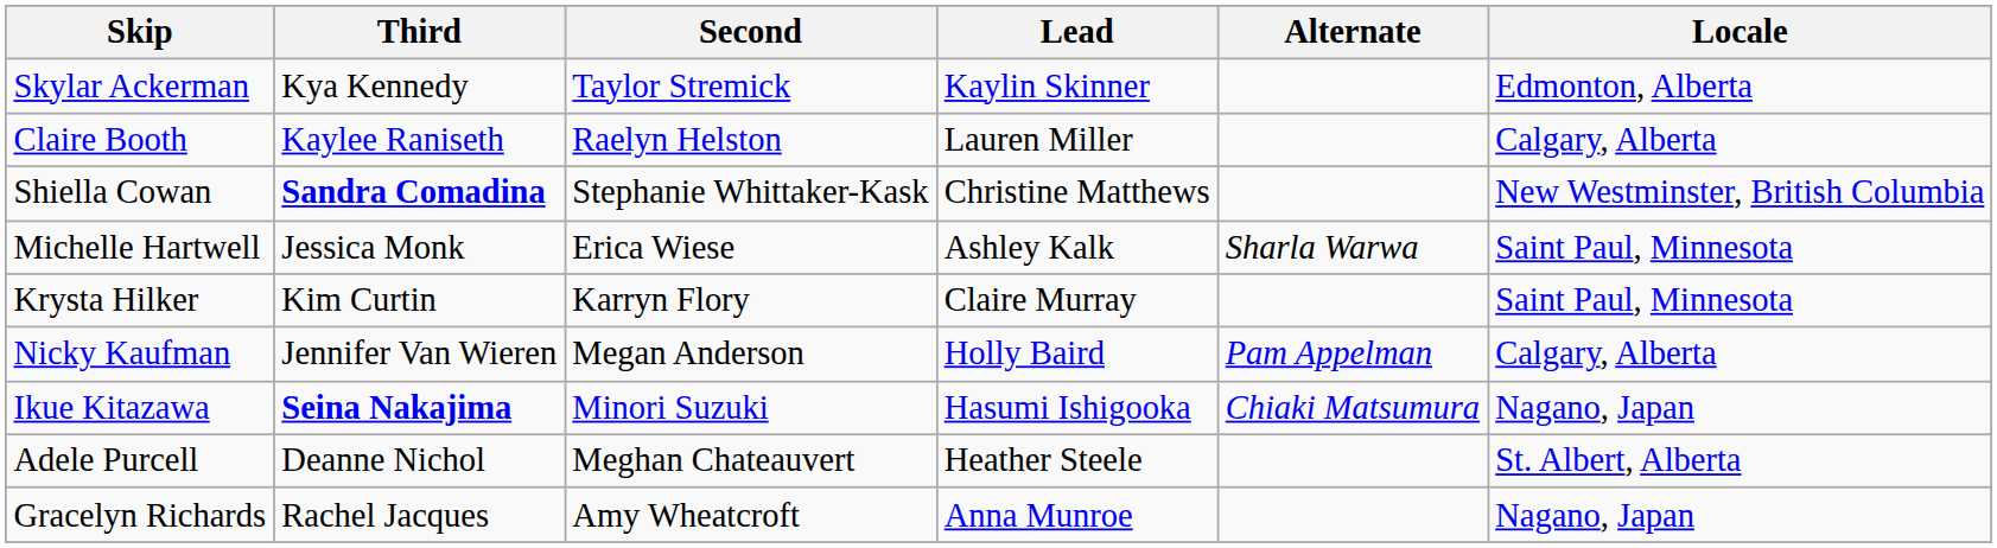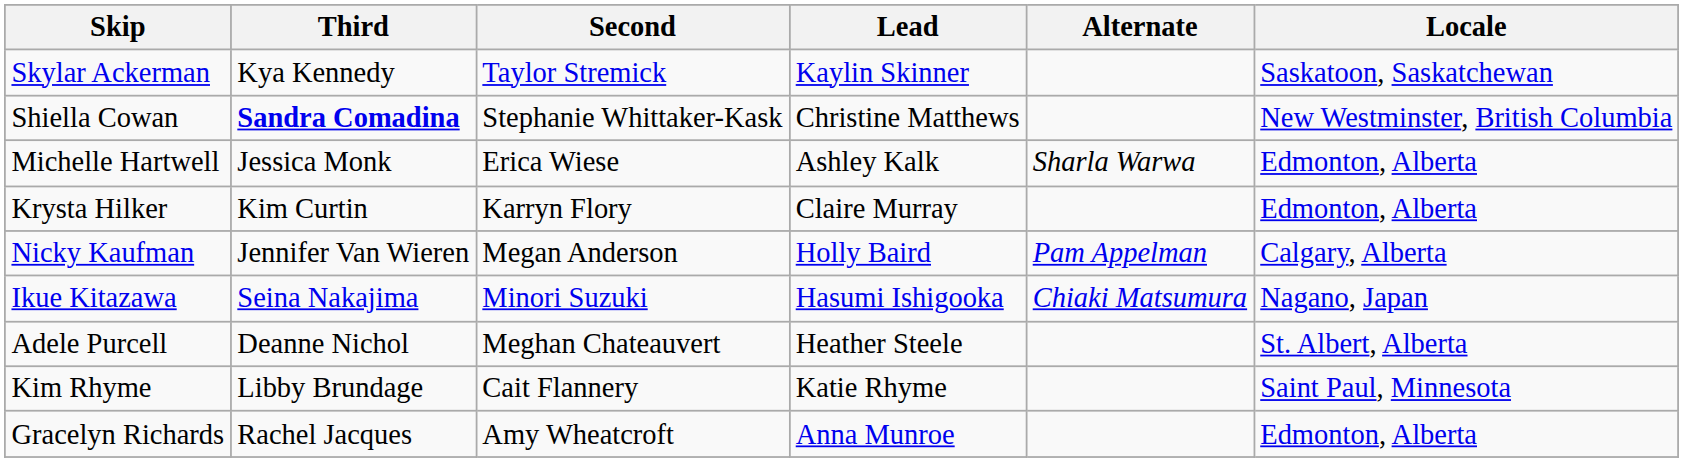 <table class=wikitable>
 <tr>
 <th scope="col">Skip</th>
 <th scope="col">Third</th>
 <th scope="col">Second</th>
 <th scope="col">Lead</th>
 <th scope="col">Alternate</th>
 <th scope="col">Locale</th>
 </tr>
 <tr>
 <td><a href='#'>Skylar Ackerman</a></td>
 <td>Kya Kennedy</td>
 <td><a href='#'>Taylor Stremick</a></td>
 <td><a href='#'>Kaylin Skinner</a></td>
 <td></td>
-<td> <a href='#'>Edmonton</a>, <a href='#'>Alberta</a></td>
-</tr>
-<tr>
-<td><a href='#'>Claire Booth</a></td>
-<td><a href='#'>Kaylee Raniseth</a></td>
-<td><a href='#'>Raelyn Helston</a></td>
-<td>Lauren Miller</td>
-<td></td>
-<td> <a href='#'>Calgary</a>, <a href='#'>Alberta</a></td>
+<td> <a href='#'>Saskatoon</a>, <a href='#'>Saskatchewan</a></td>
 </tr>
 <tr>
 <td>Shiella Cowan</td>
 <td><strong><a href='#'>Sandra Comadina</a></strong></td>
 <td>Stephanie Whittaker-Kask</td>
 <td>Christine Matthews</td>
 <td></td>
 <td> <a href='#'>New Westminster</a>, <a href='#'>British Columbia</a></td>
 </tr>
 <tr>
 <td>Michelle Hartwell</td>
 <td>Jessica Monk</td>
 <td>Erica Wiese</td>
 <td>Ashley Kalk</td>
 <td><em>Sharla Warwa</em></td>
-<td> <a href='#'>Saint Paul</a>, <a href='#'>Minnesota</a></td>
+<td> <a href='#'>Edmonton</a>, <a href='#'>Alberta</a></td>
 </tr>
 <tr>
 <td>Krysta Hilker</td>
 <td>Kim Curtin</td>
 <td>Karryn Flory</td>
 <td>Claire Murray</td>
 <td></td>
-<td> <a href='#'>Saint Paul</a>, <a href='#'>Minnesota</a></td>
+<td> <a href='#'>Edmonton</a>, <a href='#'>Alberta</a></td>
 </tr>
 <tr>
 <td><a href='#'>Nicky Kaufman</a></td>
 <td>Jennifer Van Wieren</td>
 <td>Megan Anderson</td>
 <td><a href='#'>Holly Baird</a></td>
 <td><em><a href='#'>Pam Appelman</a></em></td>
 <td> <a href='#'>Calgary</a>, <a href='#'>Alberta</a></td>
 </tr>
 <tr>
 <td><a href='#'>Ikue Kitazawa</a></td>
-<td><strong><a href='#'>Seina Nakajima</a></strong></td>
+<td><a href='#'>Seina Nakajima</a></td>
 <td><a href='#'>Minori Suzuki</a></td>
 <td><a href='#'>Hasumi Ishigooka</a></td>
 <td><em><a href='#'>Chiaki Matsumura</a></em></td>
 <td> <a href='#'>Nagano</a>, <a href='#'>Japan</a></td>
 </tr>
 <tr>
 <td>Adele Purcell</td>
 <td>Deanne Nichol</td>
 <td>Meghan Chateauvert</td>
 <td>Heather Steele</td>
 <td></td>
 <td> <a href='#'>St. Albert</a>, <a href='#'>Alberta</a></td>
 </tr>
 <tr>
+<td>Kim Rhyme</td>
+<td>Libby Brundage</td>
+<td>Cait Flannery</td>
+<td>Katie Rhyme</td>
+<td></td>
+<td> <a href='#'>Saint Paul</a>, <a href='#'>Minnesota</a></td>
+</tr>
+<tr>
 <td>Gracelyn Richards</td>
 <td>Rachel Jacques</td>
 <td>Amy Wheatcroft</td>
 <td><a href='#'>Anna Munroe</a></td>
 <td></td>
-<td> <a href='#'>Nagano</a>, <a href='#'>Japan</a></td>
+<td> <a href='#'>Edmonton</a>, <a href='#'>Alberta</a></td>
 </tr>
 </table>
